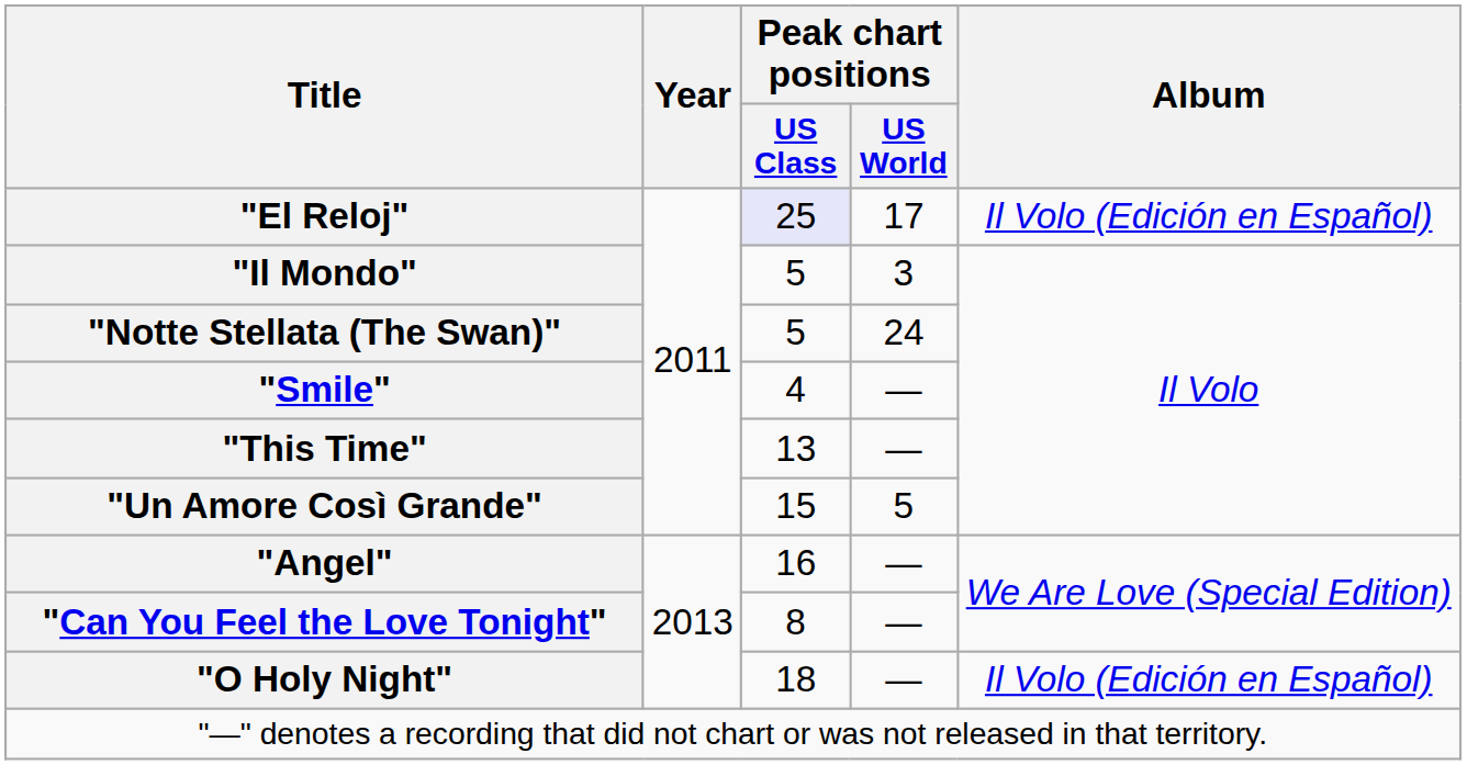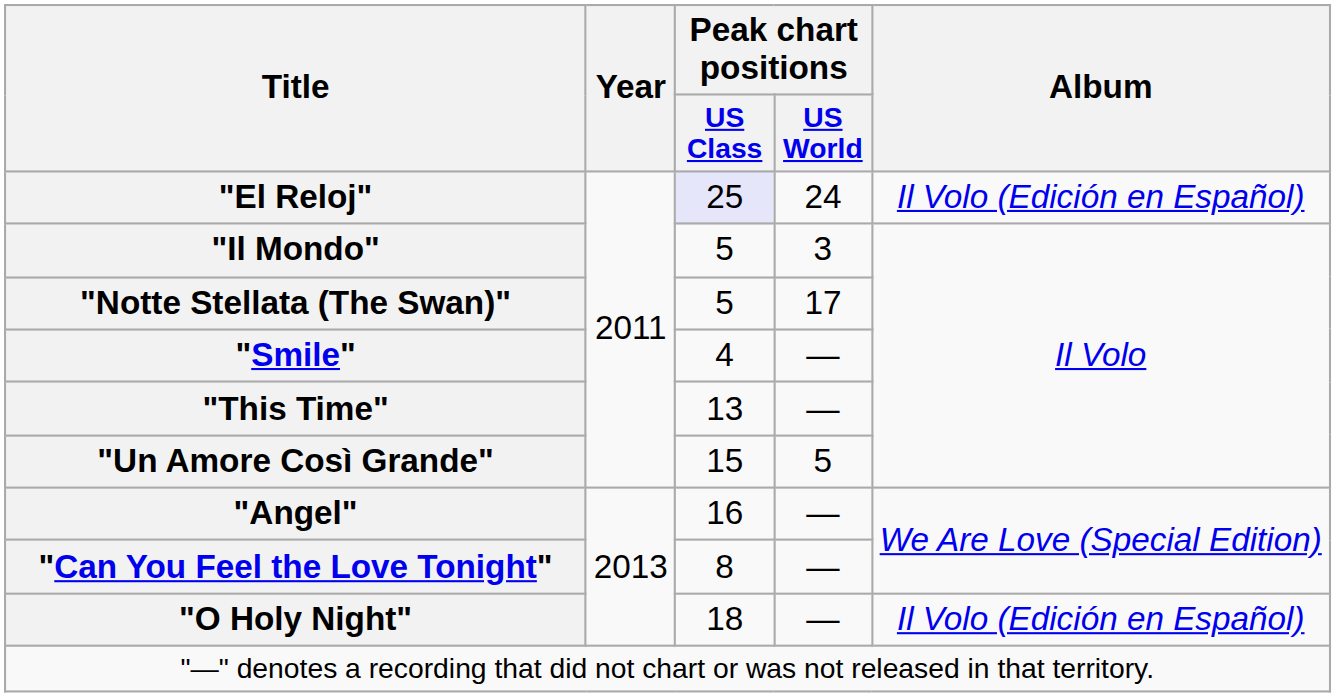 <table class="wikitable plainrowheaders" style="text-align:center;">
 <tr>
 <th scope="col" rowspan="2" style="width:17em;">Title</th>
 <th scope="col" rowspan="2" style="width:1em;">Year</th>
 <th scope="col" colspan="2">Peak chart positions</th>
 <th scope="col" rowspan="2">Album</th>
 </tr>
 <tr>
 <th scope="col" style="width:3em;font-size:85%;"><a href='#'>US<br>Class</a><br></th>
 <th scope="col" style="width:3em;font-size:85%;"><a href='#'>US<br>World</a><br></th>
 </tr>
 <tr>
 <th scope="row">"El Reloj"</th>
 <td rowspan="6">2011</td>
 <td style="background: lavender;">25</td>
-<td>17</td>
+<td>24</td>
 <td><em><a href='#'>Il Volo (Edición en Español)</a></em></td>
 </tr>
 <tr>
 <th scope="row">"Il Mondo"</th>
 <td>5</td>
 <td>3</td>
 <td rowspan="5"><em><a href='#'>Il Volo</a></em></td>
 </tr>
 <tr>
 <th scope="row">"Notte Stellata (The Swan)"</th>
 <td>5</td>
-<td>24</td>
+<td>17</td>
 </tr>
 <tr>
 <th scope="row">"<a href='#'>Smile</a>"</th>
 <td>4</td>
 <td>—</td>
 </tr>
 <tr>
 <th scope="row">"This Time"</th>
 <td>13</td>
 <td>—</td>
 </tr>
 <tr>
 <th scope="row">"Un Amore Così Grande"</th>
 <td>15</td>
 <td>5</td>
 </tr>
 <tr>
 <th scope="row">"Angel"</th>
 <td rowspan="3">2013</td>
 <td>16</td>
 <td>—</td>
 <td rowspan="2"><em><a href='#'>We Are Love (Special Edition)</a></em></td>
 </tr>
 <tr>
 <th scope="row">"<a href='#'>Can You Feel the Love Tonight</a>"</th>
 <td>8</td>
 <td>—</td>
 </tr>
 <tr>
 <th scope="row">"O Holy Night"</th>
 <td>18</td>
 <td>—</td>
 <td><em><a href='#'>Il Volo (Edición en Español)</a></em></td>
 </tr>
 <tr>
 <td colspan="20" style="font-size:85%">"—" denotes a recording that did not chart or was not released in that territory.</td>
 </tr>
 </table>
